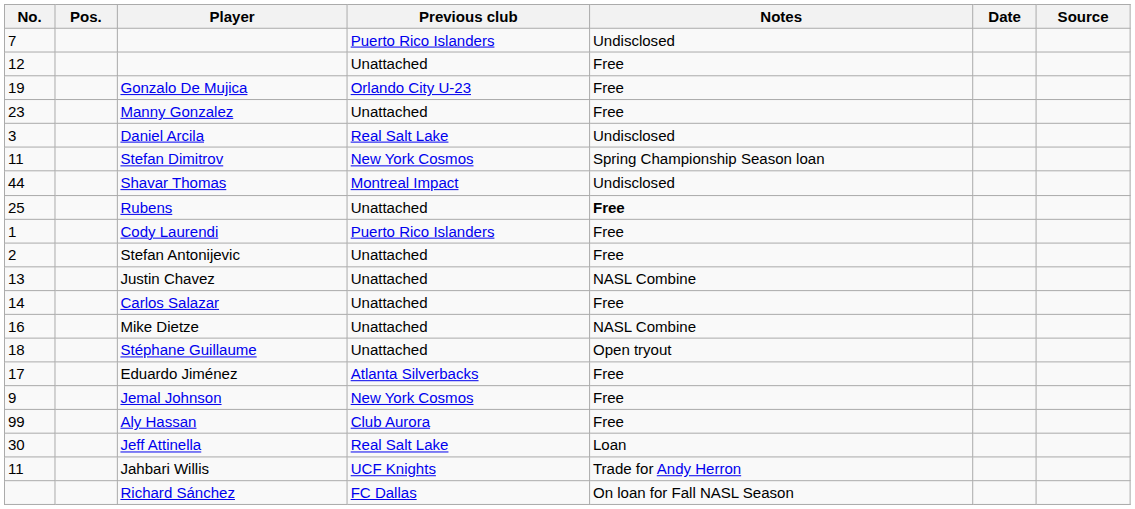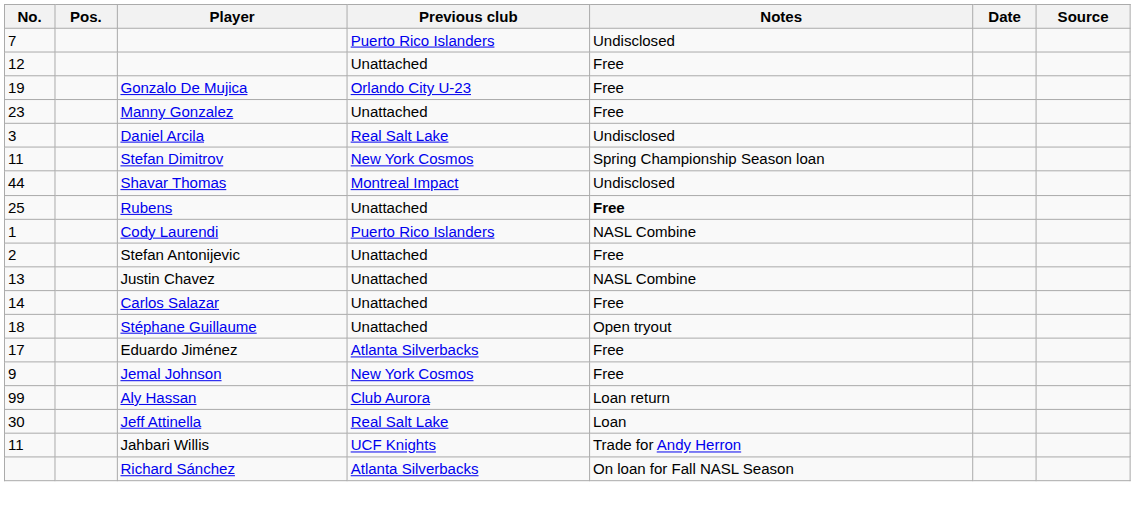 <table class="wikitable sortable" style="width:90%; text-align:center; font-size:95%; text-align:left;">
 <tr>
 <th>No.</th>
 <th>Pos.</th>
 <th>Player</th>
 <th>Previous club</th>
 <th>Notes</th>
 <th>Date</th>
 <th>Source</th>
 </tr>
 <tr>
 <td>7</td>
 <td align=center></td>
 <td></td>
 <td> <a href='#'>Puerto Rico Islanders</a></td>
 <td>Undisclosed</td>
 <td></td>
 <td></td>
 </tr>
 <tr>
 <td>12</td>
 <td align=center></td>
 <td></td>
 <td>Unattached</td>
 <td>Free</td>
 <td></td>
 <td></td>
 </tr>
 <tr>
 <td>19</td>
 <td align=center></td>
 <td> <a href='#'>Gonzalo De Mujica</a></td>
 <td> <a href='#'>Orlando City U-23</a></td>
 <td>Free</td>
 <td></td>
 <td></td>
 </tr>
 <tr>
 <td>23</td>
 <td align=center></td>
 <td> <a href='#'>Manny Gonzalez</a></td>
 <td>Unattached</td>
 <td>Free</td>
 <td></td>
 <td></td>
 </tr>
 <tr>
 <td>3</td>
 <td align=center></td>
 <td> <a href='#'>Daniel Arcila</a></td>
 <td><a href='#'>Real Salt Lake</a></td>
 <td>Undisclosed</td>
 <td></td>
 <td></td>
 </tr>
 <tr>
 <td>11</td>
 <td align=center></td>
 <td> <a href='#'>Stefan Dimitrov</a></td>
 <td> <a href='#'>New York Cosmos</a></td>
 <td>Spring Championship Season loan</td>
 <td></td>
 <td></td>
 </tr>
 <tr>
 <td>44</td>
 <td align=center></td>
 <td> <a href='#'>Shavar Thomas</a></td>
 <td> <a href='#'>Montreal Impact</a></td>
 <td>Undisclosed</td>
 <td></td>
 <td></td>
 </tr>
 <tr>
 <td>25</td>
 <td align=center></td>
 <td> <a href='#'>Rubens</a></td>
 <td>Unattached</td>
 <td><strong>Free</strong></td>
 <td></td>
 <td></td>
 </tr>
 <tr>
 <td>1</td>
 <td align=center></td>
 <td> <a href='#'>Cody Laurendi</a></td>
 <td> <a href='#'>Puerto Rico Islanders</a></td>
-<td>Free</td>
+<td>NASL Combine</td>
 <td></td>
 <td></td>
 </tr>
 <tr>
 <td>2</td>
 <td align=center></td>
 <td> Stefan Antonijevic</td>
 <td>Unattached</td>
 <td>Free</td>
 <td></td>
 <td></td>
 </tr>
 <tr>
 <td>13</td>
 <td align=center></td>
 <td> Justin Chavez</td>
 <td>Unattached</td>
 <td>NASL Combine</td>
 <td></td>
 <td></td>
 </tr>
 <tr>
 <td>14</td>
 <td align=center></td>
 <td> <a href='#'>Carlos Salazar</a></td>
 <td>Unattached</td>
 <td>Free</td>
-<td></td>
-<td></td>
-</tr>
-<tr>
-<td>16</td>
-<td align=center></td>
-<td> Mike Dietze</td>
-<td>Unattached</td>
-<td>NASL Combine</td>
 <td></td>
 <td></td>
 </tr>
 <tr>
 <td>18</td>
 <td align=center></td>
 <td> <a href='#'>Stéphane Guillaume</a></td>
 <td>Unattached</td>
 <td>Open tryout</td>
 <td></td>
 <td></td>
 </tr>
 <tr>
 <td>17</td>
 <td align=center></td>
 <td> Eduardo Jiménez</td>
 <td><a href='#'>Atlanta Silverbacks</a></td>
 <td>Free</td>
 <td></td>
 <td></td>
 </tr>
 <tr>
 <td>9</td>
 <td align=center></td>
 <td> <a href='#'>Jemal Johnson</a></td>
 <td> <a href='#'>New York Cosmos</a></td>
 <td>Free</td>
 <td></td>
 <td></td>
 </tr>
 <tr>
 <td>99</td>
 <td align=center></td>
 <td> <a href='#'>Aly Hassan</a></td>
 <td><a href='#'>Club Aurora</a></td>
-<td>Free</td>
+<td>Loan return</td>
 <td></td>
 <td></td>
 </tr>
 <tr>
 <td>30</td>
 <td align=center></td>
 <td> <a href='#'>Jeff Attinella</a></td>
 <td><a href='#'>Real Salt Lake</a></td>
 <td>Loan</td>
 <td></td>
 <td></td>
 </tr>
 <tr>
 <td>11</td>
 <td align=center></td>
 <td> Jahbari Willis</td>
 <td><a href='#'>UCF Knights</a></td>
 <td>Trade for <a href='#'>Andy Herron</a></td>
 <td></td>
 <td></td>
 </tr>
 <tr>
 <td></td>
 <td align=center></td>
 <td> <a href='#'>Richard Sánchez</a></td>
-<td><a href='#'>FC Dallas</a></td>
+<td><a href='#'>Atlanta Silverbacks</a></td>
 <td>On loan for Fall NASL Season</td>
 <td></td>
 <td></td>
 </tr>
 </table>
